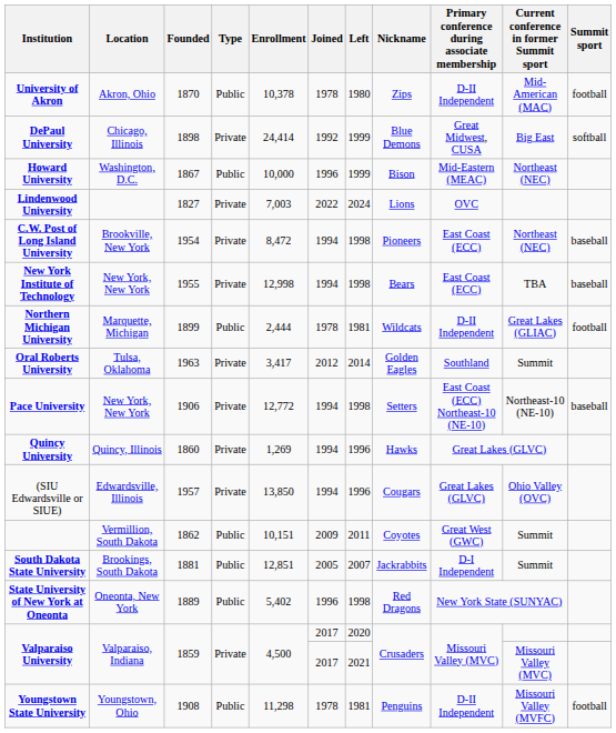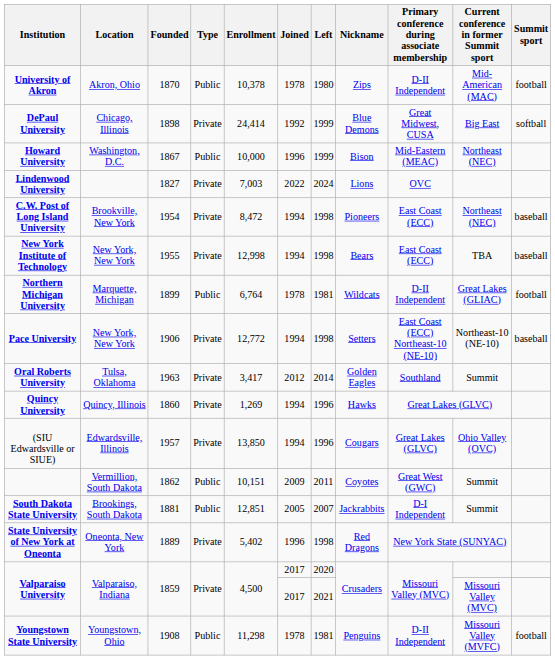 <table class="wikitable sortable" style="text-align: center">
 <tr>
 <th>Institution</th>
 <th>Location</th>
 <th>Founded</th>
 <th>Type</th>
 <th>Enrollment</th>
 <th>Joined</th>
 <th>Left</th>
 <th>Nickname</th>
 <th>Primary<br>conference<br>during associate<br>membership</th>
 <th>Current<br>conference<br>in former<br>Summit sport</th>
 <th>Summit<br>sport</th>
 </tr>
 <tr>
 <td><strong><a href='#'>University of Akron</a></strong></td>
 <td><a href='#'>Akron, Ohio</a></td>
 <td>1870</td>
 <td>Public</td>
 <td>10,378</td>
 <td>1978</td>
 <td>1980</td>
 <td><a href='#'>Zips</a></td>
 <td><a href='#'>D-II Independent</a></td>
 <td><a href='#'>Mid-American (MAC)</a></td>
 <td>football</td>
 </tr>
 <tr>
 <td><strong><a href='#'>DePaul University</a></strong></td>
 <td><a href='#'>Chicago, Illinois</a></td>
 <td>1898</td>
 <td>Private</td>
 <td>24,414</td>
 <td>1992</td>
 <td>1999</td>
 <td><a href='#'>Blue Demons</a></td>
 <td><a href='#'>Great Midwest</a>,<br><a href='#'>CUSA</a></td>
 <td><a href='#'>Big East</a></td>
 <td>softball</td>
 </tr>
 <tr>
 <td><strong><a href='#'>Howard University</a></strong></td>
 <td><a href='#'>Washington, D.C.</a></td>
 <td>1867</td>
 <td>Public</td>
 <td>10,000</td>
 <td>1996</td>
 <td>1999</td>
 <td><a href='#'>Bison</a></td>
 <td><a href='#'>Mid-Eastern (MEAC)</a></td>
 <td><a href='#'>Northeast (NEC)</a></td>
 <td></td>
 </tr>
 <tr>
 <td><strong><a href='#'>Lindenwood University</a></strong></td>
 <td></td>
 <td>1827</td>
 <td>Private</td>
 <td>7,003</td>
 <td>2022</td>
 <td>2024</td>
 <td><a href='#'>Lions</a></td>
 <td><a href='#'>OVC</a></td>
 <td></td>
 <td></td>
 </tr>
 <tr>
 <td><strong><a href='#'>C.W. Post of Long Island University</a></strong></td>
 <td><a href='#'>Brookville, New York</a></td>
 <td>1954</td>
 <td>Private</td>
 <td>8,472</td>
 <td>1994</td>
 <td>1998</td>
 <td><a href='#'>Pioneers</a></td>
 <td><a href='#'>East Coast (ECC)</a></td>
 <td><a href='#'>Northeast (NEC)</a></td>
 <td>baseball</td>
 </tr>
 <tr>
 <td><strong><a href='#'>New York Institute of Technology</a></strong></td>
 <td><a href='#'>New York, New York</a></td>
 <td>1955</td>
 <td>Private</td>
 <td>12,998</td>
 <td>1994</td>
 <td>1998</td>
 <td><a href='#'>Bears</a></td>
 <td><a href='#'>East Coast (ECC)</a></td>
 <td>TBA</td>
 <td>baseball</td>
 </tr>
 <tr>
 <td><strong><a href='#'>Northern Michigan University</a></strong></td>
 <td><a href='#'>Marquette, Michigan</a></td>
 <td>1899</td>
 <td>Public</td>
-<td>2,444</td>
+<td>6,764</td>
 <td>1978</td>
 <td>1981</td>
 <td><a href='#'>Wildcats</a></td>
 <td><a href='#'>D-II Independent</a></td>
 <td><a href='#'>Great Lakes (GLIAC)</a></td>
 <td>football</td>
+</tr>
+<tr>
+<td><strong><a href='#'>Pace University</a></strong></td>
+<td><a href='#'>New York, New York</a></td>
+<td>1906</td>
+<td>Private</td>
+<td>12,772</td>
+<td>1994</td>
+<td>1998</td>
+<td><a href='#'>Setters</a></td>
+<td><a href='#'>East Coast (ECC)</a><br><a href='#'>Northeast-10 (NE-10)</a></td>
+<td>Northeast-10 (NE-10)</td>
+<td>baseball</td>
 </tr>
 <tr>
 <td><strong><a href='#'>Oral Roberts University</a></strong></td>
 <td><a href='#'>Tulsa, Oklahoma</a></td>
 <td>1963</td>
 <td>Private</td>
 <td>3,417</td>
 <td>2012</td>
 <td>2014</td>
 <td><a href='#'>Golden Eagles</a></td>
 <td><a href='#'>Southland</a></td>
 <td>Summit</td>
 <td></td>
-</tr>
-<tr>
-<td><strong><a href='#'>Pace University</a></strong></td>
-<td><a href='#'>New York, New York</a></td>
-<td>1906</td>
-<td>Private</td>
-<td>12,772</td>
-<td>1994</td>
-<td>1998</td>
-<td><a href='#'>Setters</a></td>
-<td><a href='#'>East Coast (ECC)</a><br><a href='#'>Northeast-10 (NE-10)</a></td>
-<td>Northeast-10 (NE-10)</td>
-<td>baseball</td>
 </tr>
 <tr>
 <td><strong><a href='#'>Quincy University</a></strong></td>
 <td><a href='#'>Quincy, Illinois</a></td>
 <td>1860</td>
 <td>Private</td>
 <td>1,269</td>
 <td>1994</td>
 <td>1996</td>
 <td><a href='#'>Hawks</a></td>
 <td colspan=2 align=center><a href='#'>Great Lakes (GLVC)</a></td>
 <td></td>
 </tr>
 <tr>
 <td><br>(SIU Edwardsville or SIUE)</td>
 <td><a href='#'>Edwardsville, Illinois</a></td>
 <td>1957</td>
 <td>Private</td>
 <td>13,850</td>
 <td>1994</td>
 <td>1996</td>
 <td><a href='#'>Cougars</a></td>
 <td><a href='#'>Great Lakes (GLVC)</a></td>
 <td><a href='#'>Ohio Valley (OVC)</a></td>
 <td></td>
 </tr>
 <tr>
 <td></td>
 <td><a href='#'>Vermillion, South Dakota</a></td>
 <td>1862</td>
 <td>Public</td>
 <td>10,151</td>
 <td>2009</td>
 <td>2011</td>
 <td><a href='#'>Coyotes</a></td>
 <td><a href='#'>Great West (GWC)</a></td>
 <td>Summit</td>
 <td><br></td>
 </tr>
 <tr>
 <td><strong><a href='#'>South Dakota State University</a></strong></td>
 <td><a href='#'>Brookings, South Dakota</a></td>
 <td>1881</td>
 <td>Public</td>
 <td>12,851</td>
 <td>2005</td>
 <td>2007</td>
 <td><a href='#'>Jackrabbits</a></td>
 <td><a href='#'>D-I Independent</a></td>
 <td>Summit</td>
 <td><br></td>
 </tr>
 <tr>
 <td><strong><a href='#'>State University of New York at Oneonta</a></strong></td>
 <td><a href='#'>Oneonta, New York</a></td>
 <td>1889</td>
-<td>Public</td>
+<td>Private</td>
 <td>5,402</td>
 <td>1996</td>
 <td>1998</td>
 <td><a href='#'>Red Dragons</a></td>
 <td colspan=2 align=center><a href='#'>New York State (SUNYAC)</a></td>
 <td></td>
 </tr>
 <tr>
 <td rowspan=2><strong><a href='#'>Valparaiso University</a></strong></td>
 <td rowspan=2><a href='#'>Valparaiso, Indiana</a></td>
 <td rowspan=2>1859</td>
 <td rowspan=2>Private</td>
 <td rowspan=2>4,500</td>
 <td>2017</td>
 <td>2020</td>
 <td rowspan=2><a href='#'>Crusaders</a></td>
 <td rowspan=2><a href='#'>Missouri Valley (MVC)</a></td>
 <td></td>
 <td></td>
 </tr>
 <tr>
 <td>2017</td>
 <td>2021</td>
 <td><a href='#'>Missouri Valley (MVC)</a></td>
 <td></td>
 </tr>
 <tr>
 <td><strong><a href='#'>Youngstown State University</a></strong></td>
 <td><a href='#'>Youngstown, Ohio</a></td>
 <td>1908</td>
 <td>Public</td>
 <td>11,298</td>
 <td>1978</td>
 <td>1981</td>
 <td><a href='#'>Penguins</a></td>
 <td><a href='#'>D-II Independent</a></td>
 <td><a href='#'>Missouri Valley (MVFC)</a></td>
 <td>football</td>
 </tr>
 </table>
